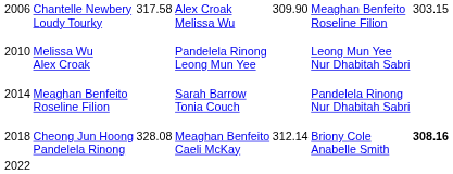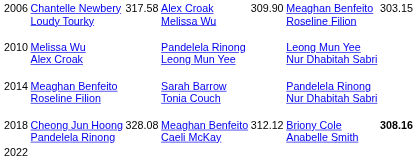 <table>
 <tr>
 <td>2006</td>
 <td><br><a href='#'>Chantelle Newbery</a><br><a href='#'>Loudy Tourky</a></td>
 <td>317.58</td>
 <td><br><a href='#'>Alex Croak</a><br><a href='#'>Melissa Wu</a></td>
 <td>309.90</td>
 <td><br><a href='#'>Meaghan Benfeito</a><br><a href='#'>Roseline Filion</a></td>
 <td>303.15</td>
 </tr>
 <tr>
 <td>2010<br></td>
 <td><br><a href='#'>Melissa Wu</a><br><a href='#'>Alex Croak</a></td>
 <td></td>
 <td><br><a href='#'>Pandelela Rinong</a><br><a href='#'>Leong Mun Yee</a></td>
 <td></td>
 <td><br><a href='#'>Leong Mun Yee</a><br><a href='#'>Nur Dhabitah Sabri</a></td>
 <td></td>
 </tr>
 <tr>
 <td>2014<br></td>
 <td><br><a href='#'>Meaghan Benfeito</a><br><a href='#'>Roseline Filion</a></td>
 <td></td>
 <td><br><a href='#'>Sarah Barrow</a><br><a href='#'>Tonia Couch</a></td>
 <td></td>
 <td><br><a href='#'>Pandelela Rinong</a><br><a href='#'>Nur Dhabitah Sabri</a></td>
 <td></td>
 </tr>
 <tr>
 <td>2018<br></td>
 <td><br><a href='#'>Cheong Jun Hoong</a><br><a href='#'>Pandelela Rinong</a></td>
 <td>328.08</td>
 <td><br><a href='#'>Meaghan Benfeito</a><br><a href='#'>Caeli McKay</a></td>
-<td>312.14</td>
+<td>312.12</td>
 <td><br><a href='#'>Briony Cole</a><br><a href='#'>Anabelle Smith</a></td>
 <td><strong>308.16</strong></td>
 </tr>
 <tr>
 <td>2022<br></td>
 <td></td>
 <td></td>
 <td></td>
 <td></td>
 <td></td>
 <td></td>
 </tr>
 </table>
